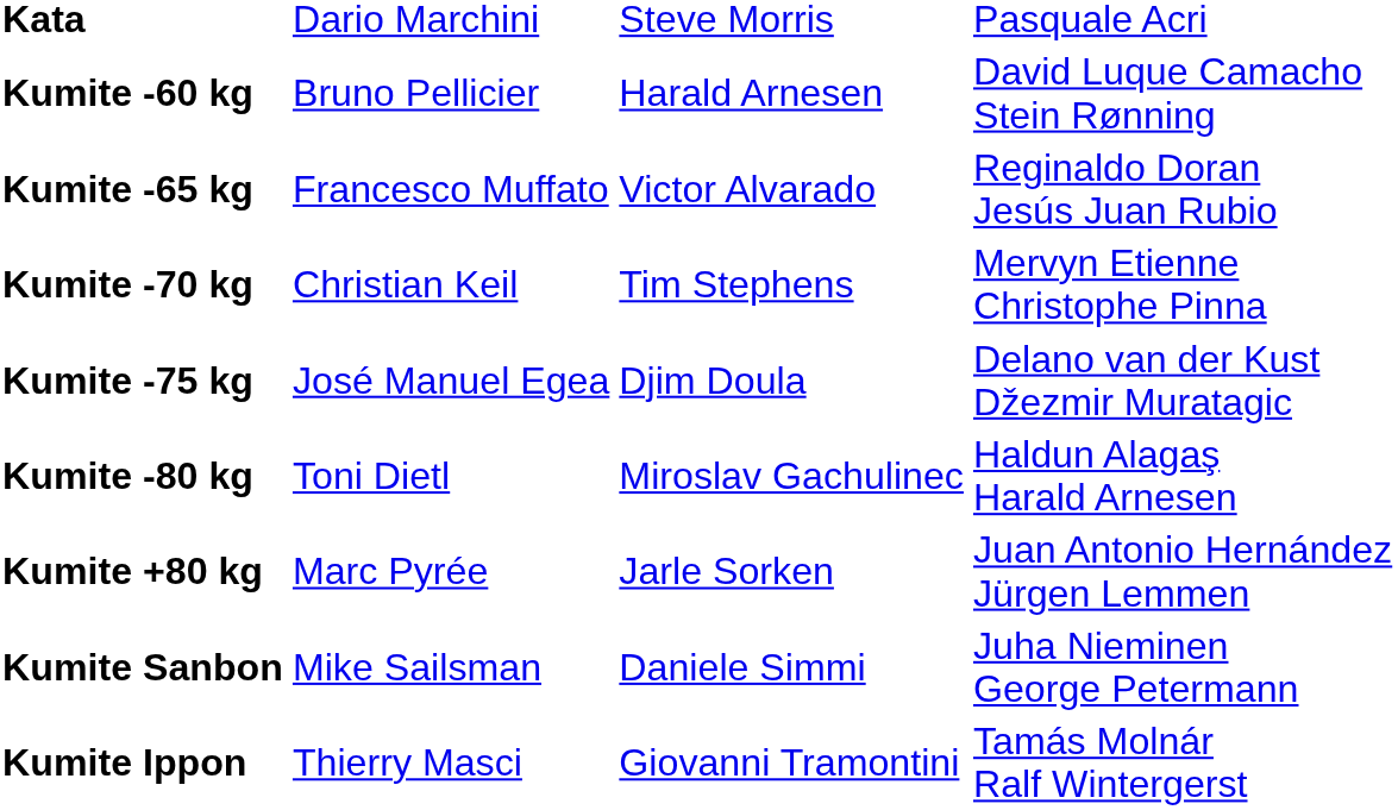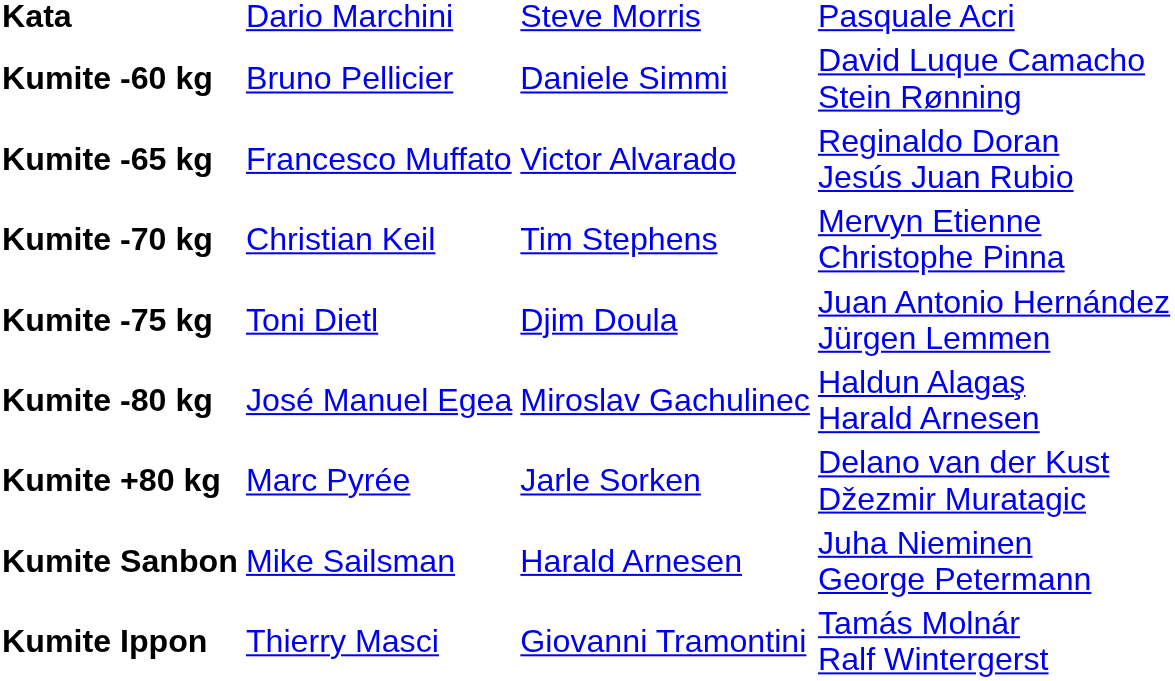 <table>
 <tr>
 <td><strong>Kata</strong></td>
 <td> <a href='#'>Dario Marchini</a></td>
 <td> <a href='#'>Steve Morris</a></td>
 <td> <a href='#'>Pasquale Acri</a></td>
 </tr>
 <tr>
 <td><strong>Kumite -60 kg</strong></td>
 <td> <a href='#'>Bruno Pellicier</a></td>
-<td> <a href='#'>Harald Arnesen</a></td>
+<td> <a href='#'>Daniele Simmi</a></td>
 <td> <a href='#'>David Luque Camacho</a> <br>  <a href='#'>Stein Rønning</a></td>
 </tr>
 <tr>
 <td><strong>Kumite -65 kg</strong></td>
 <td> <a href='#'>Francesco Muffato</a></td>
 <td> <a href='#'>Victor Alvarado</a></td>
 <td> <a href='#'>Reginaldo Doran</a> <br>  <a href='#'>Jesús Juan Rubio</a></td>
 </tr>
 <tr>
 <td><strong>Kumite -70 kg</strong></td>
 <td> <a href='#'>Christian Keil</a></td>
 <td> <a href='#'>Tim Stephens</a></td>
 <td> <a href='#'>Mervyn Etienne</a> <br>  <a href='#'>Christophe Pinna</a></td>
 </tr>
 <tr>
 <td><strong>Kumite -75 kg</strong></td>
-<td> <a href='#'>José Manuel Egea</a></td>
+<td> <a href='#'>Toni Dietl</a></td>
 <td> <a href='#'>Djim Doula</a></td>
-<td> <a href='#'>Delano van der Kust</a> <br>  <a href='#'>Džezmir Muratagic</a></td>
+<td> <a href='#'>Juan Antonio Hernández</a> <br>  <a href='#'>Jürgen Lemmen</a></td>
 </tr>
 <tr>
 <td><strong>Kumite -80 kg</strong></td>
-<td> <a href='#'>Toni Dietl</a></td>
+<td> <a href='#'>José Manuel Egea</a></td>
 <td> <a href='#'>Miroslav Gachulinec</a></td>
 <td> <a href='#'>Haldun Alagaş</a> <br>  <a href='#'>Harald Arnesen</a></td>
 </tr>
 <tr>
 <td><strong>Kumite +80 kg</strong></td>
 <td> <a href='#'>Marc Pyrée</a></td>
 <td> <a href='#'>Jarle Sorken</a></td>
-<td> <a href='#'>Juan Antonio Hernández</a> <br>  <a href='#'>Jürgen Lemmen</a></td>
+<td> <a href='#'>Delano van der Kust</a> <br>  <a href='#'>Džezmir Muratagic</a></td>
 </tr>
 <tr>
 <td><strong>Kumite Sanbon</strong></td>
 <td> <a href='#'>Mike Sailsman</a></td>
-<td> <a href='#'>Daniele Simmi</a></td>
+<td> <a href='#'>Harald Arnesen</a></td>
 <td> <a href='#'>Juha Nieminen</a> <br>  <a href='#'>George Petermann</a></td>
 </tr>
 <tr>
 <td><strong>Kumite Ippon</strong></td>
 <td> <a href='#'>Thierry Masci</a></td>
 <td> <a href='#'>Giovanni Tramontini</a></td>
 <td> <a href='#'>Tamás Molnár</a> <br>  <a href='#'>Ralf Wintergerst</a></td>
 </tr>
 </table>
